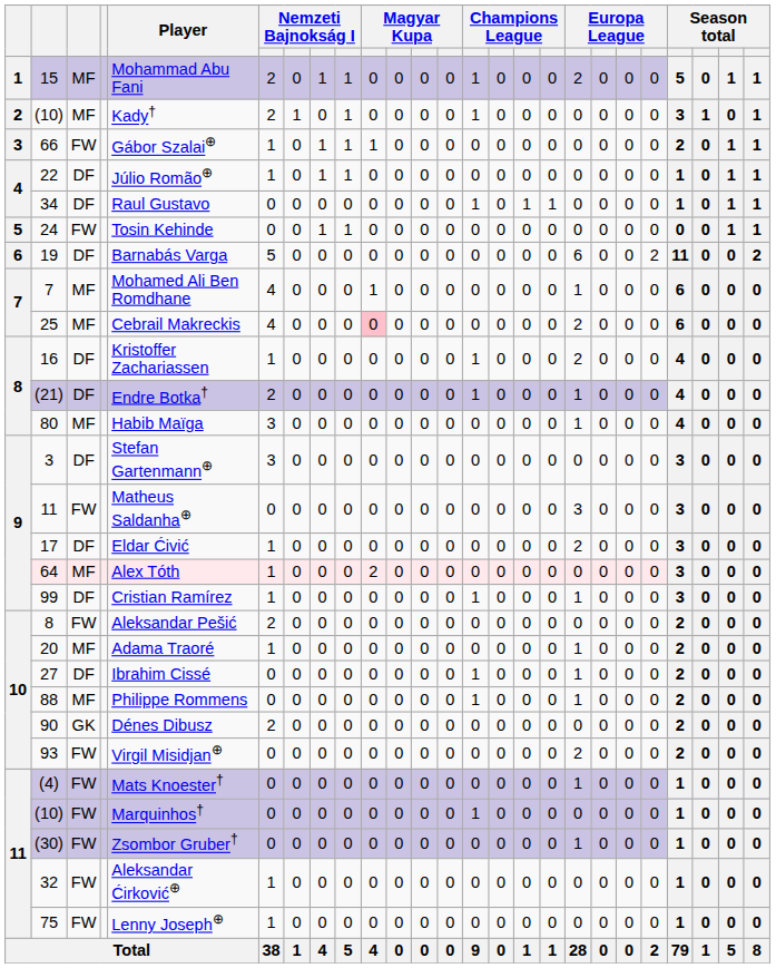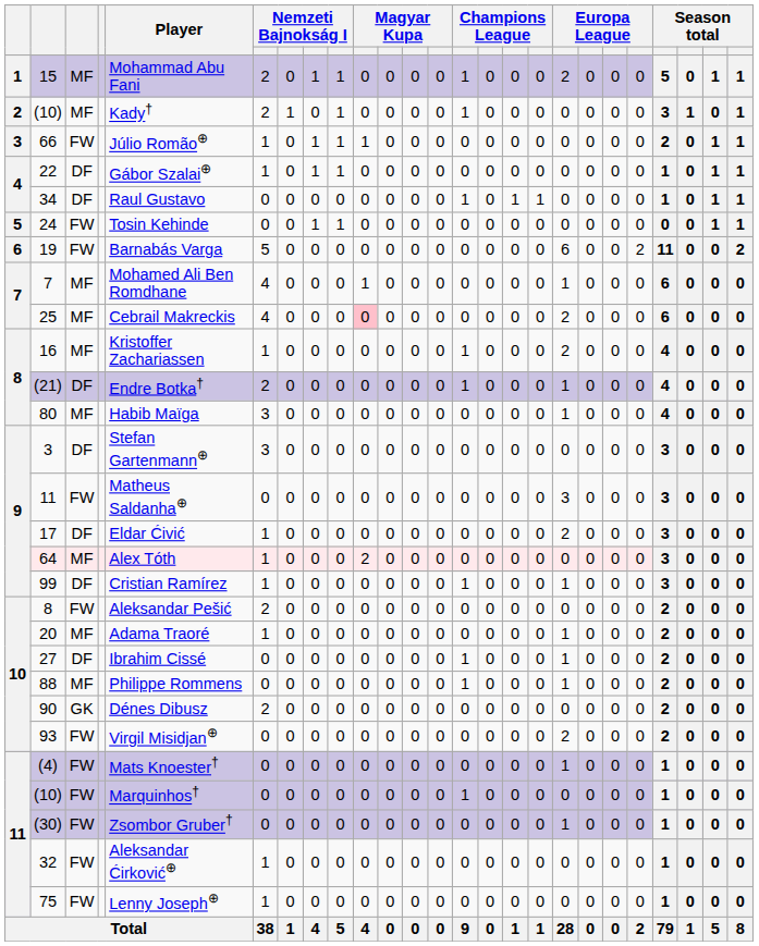 <table class="wikitable sortable sticky-header-multi" style="text-align:center; font-size:85%;">
 <tr>
 <th rowspan="2"></th>
 <th rowspan="2"></th>
 <th rowspan="2"></th>
 <th rowspan="2"></th>
 <th rowspan="2" width="120">Player</th>
 <th colspan="4"><a href='#'>Nemzeti<br>Bajnokság I</a></th>
 <th colspan="4"><a href='#'>Magyar<br>Kupa</a></th>
 <th colspan="4"><a href='#'>Champions<br>League</a></th>
 <th colspan="4"><a href='#'>Europa<br>League</a></th>
 <th colspan="4">Season<br>total</th>
 </tr>
 <tr>
 <th width="15" class="unsortable"></th>
 <th width="15" class="unsortable"></th>
 <th width="15" class="unsortable"></th>
 <th width="15" class="unsortable"></th>
 <th width="15" class="unsortable"></th>
 <th width="15" class="unsortable"></th>
 <th width="15" class="unsortable"></th>
 <th width="15" class="unsortable"></th>
 <th width="15" class="unsortable"></th>
 <th width="15" class="unsortable"></th>
 <th width="15" class="unsortable"></th>
 <th width="15" class="unsortable"></th>
 <th width="15" class="unsortable"></th>
 <th width="15" class="unsortable"></th>
 <th width="15" class="unsortable"></th>
 <th width="15" class="unsortable"></th>
 <th width="15" class="unsortable"></th>
 <th width="15" class="unsortable"></th>
 <th width="15" class="unsortable"></th>
 <th width="15" class="unsortable"></th>
 </tr>
 <tr bgcolor=#CBC3E3>
 <th rowspan="1">1</th>
 <td>15</td>
 <td>MF</td>
 <td></td>
 <td style="text-align:left;" data-sort-value="AbuFani"><a href='#'>Mohammad Abu Fani</a><br></td>
 <td>2</td>
 <td>0</td>
 <td>1</td>
 <td>1<br></td>
 <td>0</td>
 <td>0</td>
 <td>0</td>
 <td>0<br></td>
 <td>1</td>
 <td>0</td>
 <td>0</td>
 <td>0<br></td>
 <td>2</td>
 <td>0</td>
 <td>0</td>
 <td>0<br></td>
 <th>5</th>
 <th>0</th>
 <th>1</th>
 <th>1</th>
 </tr>
 <tr>
 <th rowspan="1">2</th>
 <td>(10)</td>
 <td>MF</td>
 <td></td>
 <td style="text-align:left;" data-sort-value="Kady"><a href='#'>Kady</a><sup>†</sup><br></td>
 <td>2</td>
 <td>1</td>
 <td>0</td>
 <td>1<br></td>
 <td>0</td>
 <td>0</td>
 <td>0</td>
 <td>0<br></td>
 <td>1</td>
 <td>0</td>
 <td>0</td>
 <td>0<br></td>
 <td>0</td>
 <td>0</td>
 <td>0</td>
 <td>0<br></td>
 <th>3</th>
 <th>1</th>
 <th>0</th>
 <th>1</th>
 </tr>
 <tr>
 <th rowspan="1">3</th>
 <td>66</td>
 <td>FW</td>
 <td></td>
-<td style="text-align:left;" data-sort-value="Szalai"><a href='#'>Gábor Szalai</a><sup>⊕</sup><br></td>
+<td style="text-align:left;" data-sort-value="Romao"><a href='#'>Júlio Romão</a><sup>⊕</sup><br></td>
 <td>1</td>
 <td>0</td>
 <td>1</td>
 <td>1<br></td>
 <td>1</td>
 <td>0</td>
 <td>0</td>
 <td>0<br></td>
 <td>0</td>
 <td>0</td>
 <td>0</td>
 <td>0<br></td>
 <td>0</td>
 <td>0</td>
 <td>0</td>
 <td>0<br></td>
 <th>2</th>
 <th>0</th>
 <th>1</th>
 <th>1</th>
 </tr>
 <tr>
 <th rowspan="2">4</th>
 <td>22</td>
 <td>DF</td>
 <td></td>
-<td style="text-align:left;" data-sort-value="Romao"><a href='#'>Júlio Romão</a><sup>⊕</sup><br></td>
+<td style="text-align:left;" data-sort-value="Szalai"><a href='#'>Gábor Szalai</a><sup>⊕</sup><br></td>
 <td>1</td>
 <td>0</td>
 <td>1</td>
 <td>1<br></td>
 <td>0</td>
 <td>0</td>
 <td>0</td>
 <td>0<br></td>
 <td>0</td>
 <td>0</td>
 <td>0</td>
 <td>0<br></td>
 <td>0</td>
 <td>0</td>
 <td>0</td>
 <td>0<br></td>
 <th>1</th>
 <th>0</th>
 <th>1</th>
 <th>1</th>
 </tr>
 <tr>
 <td>34</td>
 <td>DF</td>
 <td></td>
 <td style="text-align:left;" data-sort-value="Gustavo"><a href='#'>Raul Gustavo</a><br></td>
 <td>0</td>
 <td>0</td>
 <td>0</td>
 <td>0<br></td>
 <td>0</td>
 <td>0</td>
 <td>0</td>
 <td>0<br></td>
 <td>1</td>
 <td>0</td>
 <td>1</td>
 <td>1<br></td>
 <td>0</td>
 <td>0</td>
 <td>0</td>
 <td>0<br></td>
 <th>1</th>
 <th>0</th>
 <th>1</th>
 <th>1</th>
 </tr>
 <tr>
 <th rowspan="1">5</th>
 <td>24</td>
 <td>FW</td>
 <td></td>
 <td style="text-align:left;" data-sort-value="Kehinde"><a href='#'>Tosin Kehinde</a><br></td>
 <td>0</td>
 <td>0</td>
 <td>1</td>
 <td>1<br></td>
 <td>0</td>
 <td>0</td>
 <td>0</td>
 <td>0<br></td>
 <td>0</td>
 <td>0</td>
 <td>0</td>
 <td>0<br></td>
 <td>0</td>
 <td>0</td>
 <td>0</td>
 <td>0<br></td>
 <th>0</th>
 <th>0</th>
 <th>1</th>
 <th>1</th>
 </tr>
 <tr>
 <th rowspan="1">6</th>
 <td>19</td>
-<td>DF</td>
+<td>FW</td>
 <td></td>
 <td style="text-align:left;" data-sort-value="Varga"><a href='#'>Barnabás Varga</a><br></td>
 <td>5</td>
 <td>0</td>
 <td>0</td>
 <td>0<br></td>
 <td>0</td>
 <td>0</td>
 <td>0</td>
 <td>0<br></td>
 <td>0</td>
 <td>0</td>
 <td>0</td>
 <td>0<br></td>
 <td>6</td>
 <td>0</td>
 <td>0</td>
 <td>2<br></td>
 <th>11</th>
 <th>0</th>
 <th>0</th>
 <th>2</th>
 </tr>
 <tr>
 <th rowspan="2">7</th>
 <td>7</td>
 <td>MF</td>
 <td></td>
 <td style="text-align:left;" data-sort-value="BenRomdhane"><a href='#'>Mohamed Ali Ben Romdhane</a><br></td>
 <td>4</td>
 <td>0</td>
 <td>0</td>
 <td>0<br></td>
 <td>1</td>
 <td>0</td>
 <td>0</td>
 <td>0<br></td>
 <td>0</td>
 <td>0</td>
 <td>0</td>
 <td>0<br></td>
 <td>1</td>
 <td>0</td>
 <td>0</td>
 <td>0<br></td>
 <th>6</th>
 <th>0</th>
 <th>0</th>
 <th>0</th>
 </tr>
 <tr>
 <td>25</td>
 <td>MF</td>
 <td></td>
 <td style="text-align:left;" data-sort-value="Makreckis"><a href='#'>Cebrail Makreckis</a><br></td>
 <td>4</td>
 <td>0</td>
 <td>0</td>
 <td>0<br></td>
 <td style="background: pink;">0</td>
 <td>0</td>
 <td>0</td>
 <td>0<br></td>
 <td>0</td>
 <td>0</td>
 <td>0</td>
 <td>0<br></td>
 <td>2</td>
 <td>0</td>
 <td>0</td>
 <td>0<br></td>
 <th>6</th>
 <th>0</th>
 <th>0</th>
 <th>0</th>
 </tr>
 <tr>
 <th rowspan="3">8</th>
 <td>16</td>
-<td>DF</td>
+<td>MF</td>
 <td></td>
 <td style="text-align:left;" data-sort-value="Zachariassen"><a href='#'>Kristoffer Zachariassen</a><br></td>
 <td>1</td>
 <td>0</td>
 <td>0</td>
 <td>0<br></td>
 <td>0</td>
 <td>0</td>
 <td>0</td>
 <td>0<br></td>
 <td>1</td>
 <td>0</td>
 <td>0</td>
 <td>0<br></td>
 <td>2</td>
 <td>0</td>
 <td>0</td>
 <td>0<br></td>
 <th>4</th>
 <th>0</th>
 <th>0</th>
 <th>0</th>
 </tr>
 <tr bgcolor=#CBC3E3>
 <td>(21)</td>
 <td>DF</td>
 <td></td>
 <td style="text-align:left;" data-sort-value="Botka"><a href='#'>Endre Botka</a><sup>†</sup><br></td>
 <td>2</td>
 <td>0</td>
 <td>0</td>
 <td>0<br></td>
 <td>0</td>
 <td>0</td>
 <td>0</td>
 <td>0<br></td>
 <td>1</td>
 <td>0</td>
 <td>0</td>
 <td>0<br></td>
 <td>1</td>
 <td>0</td>
 <td>0</td>
 <td>0<br></td>
 <th>4</th>
 <th>0</th>
 <th>0</th>
 <th>0</th>
 </tr>
 <tr>
 <td>80</td>
 <td>MF</td>
 <td></td>
 <td style="text-align:left;" data-sort-value="Maiga"><a href='#'>Habib Maïga</a><br></td>
 <td>3</td>
 <td>0</td>
 <td>0</td>
 <td>0<br></td>
 <td>0</td>
 <td>0</td>
 <td>0</td>
 <td>0<br></td>
 <td>0</td>
 <td>0</td>
 <td>0</td>
 <td>0<br></td>
 <td>1</td>
 <td>0</td>
 <td>0</td>
 <td>0<br></td>
 <th>4</th>
 <th>0</th>
 <th>0</th>
 <th>0</th>
 </tr>
 <tr>
 <th rowspan="5">9</th>
 <td>3</td>
 <td>DF</td>
 <td></td>
 <td style="text-align:left;" data-sort-value="Gartenmann"><a href='#'>Stefan Gartenmann</a><sup>⊕</sup><br></td>
 <td>3</td>
 <td>0</td>
 <td>0</td>
 <td>0<br></td>
 <td>0</td>
 <td>0</td>
 <td>0</td>
 <td>0<br></td>
 <td>0</td>
 <td>0</td>
 <td>0</td>
 <td>0<br></td>
 <td>0</td>
 <td>0</td>
 <td>0</td>
 <td>0<br></td>
 <th>3</th>
 <th>0</th>
 <th>0</th>
 <th>0</th>
 </tr>
 <tr>
 <td>11</td>
 <td>FW</td>
 <td></td>
 <td style="text-align:left;" data-sort-value="Saldanha"><a href='#'>Matheus Saldanha</a><sup>⊕</sup><br></td>
 <td>0</td>
 <td>0</td>
 <td>0</td>
 <td>0<br></td>
 <td>0</td>
 <td>0</td>
 <td>0</td>
 <td>0<br></td>
 <td>0</td>
 <td>0</td>
 <td>0</td>
 <td>0<br></td>
 <td>3</td>
 <td>0</td>
 <td>0</td>
 <td>0<br></td>
 <th>3</th>
 <th>0</th>
 <th>0</th>
 <th>0</th>
 </tr>
 <tr>
 <td>17</td>
 <td>DF</td>
 <td></td>
 <td style="text-align:left;" data-sort-value="Civic"><a href='#'>Eldar Ćivić</a><br></td>
 <td>1</td>
 <td>0</td>
 <td>0</td>
 <td>0<br></td>
 <td>0</td>
 <td>0</td>
 <td>0</td>
 <td>0<br></td>
 <td>0</td>
 <td>0</td>
 <td>0</td>
 <td>0<br></td>
 <td>2</td>
 <td>0</td>
 <td>0</td>
 <td>0<br></td>
 <th>3</th>
 <th>0</th>
 <th>0</th>
 <th>0</th>
 </tr>
 <tr bgcolor=#ffe9ec>
 <td>64</td>
 <td>MF</td>
 <td></td>
 <td style="text-align:left;" data-sort-value="TothA"><a href='#'>Alex Tóth</a><br></td>
 <td>1</td>
 <td>0</td>
 <td>0</td>
 <td>0<br></td>
 <td>2</td>
 <td>0</td>
 <td>0</td>
 <td>0<br></td>
 <td>0</td>
 <td>0</td>
 <td>0</td>
 <td>0<br></td>
 <td>0</td>
 <td>0</td>
 <td>0</td>
 <td>0<br></td>
 <th>3</th>
 <th>0</th>
 <th>0</th>
 <th>0</th>
 </tr>
 <tr>
 <td>99</td>
 <td>DF</td>
 <td></td>
 <td style="text-align:left;" data-sort-value="Ramirez"><a href='#'>Cristian Ramírez</a><br></td>
 <td>1</td>
 <td>0</td>
 <td>0</td>
 <td>0<br></td>
 <td>0</td>
 <td>0</td>
 <td>0</td>
 <td>0<br></td>
 <td>1</td>
 <td>0</td>
 <td>0</td>
 <td>0<br></td>
 <td>1</td>
 <td>0</td>
 <td>0</td>
 <td>0<br></td>
 <th>3</th>
 <th>0</th>
 <th>0</th>
 <th>0</th>
 </tr>
 <tr>
 <th rowspan="6">10</th>
 <td>8</td>
 <td>FW</td>
 <td></td>
 <td style="text-align:left;" data-sort-value="Pesic"><a href='#'>Aleksandar Pešić</a><br></td>
 <td>2</td>
 <td>0</td>
 <td>0</td>
 <td>0<br></td>
 <td>0</td>
 <td>0</td>
 <td>0</td>
 <td>0<br></td>
 <td>0</td>
 <td>0</td>
 <td>0</td>
 <td>0<br></td>
 <td>0</td>
 <td>0</td>
 <td>0</td>
 <td>0<br></td>
 <th>2</th>
 <th>0</th>
 <th>0</th>
 <th>0</th>
 </tr>
 <tr>
 <td>20</td>
 <td>MF</td>
 <td></td>
 <td style="text-align:left;" data-sort-value="Traore"><a href='#'>Adama Traoré</a><br></td>
 <td>1</td>
 <td>0</td>
 <td>0</td>
 <td>0<br></td>
 <td>0</td>
 <td>0</td>
 <td>0</td>
 <td>0<br></td>
 <td>0</td>
 <td>0</td>
 <td>0</td>
 <td>0<br></td>
 <td>1</td>
 <td>0</td>
 <td>0</td>
 <td>0<br></td>
 <th>2</th>
 <th>0</th>
 <th>0</th>
 <th>0</th>
 </tr>
 <tr>
 <td>27</td>
 <td>DF</td>
 <td></td>
 <td style="text-align:left;" data-sort-value="Cissé"><a href='#'>Ibrahim Cissé</a><br></td>
 <td>0</td>
 <td>0</td>
 <td>0</td>
 <td>0<br></td>
 <td>0</td>
 <td>0</td>
 <td>0</td>
 <td>0<br></td>
 <td>1</td>
 <td>0</td>
 <td>0</td>
 <td>0<br></td>
 <td>1</td>
 <td>0</td>
 <td>0</td>
 <td>0<br></td>
 <th>2</th>
 <th>0</th>
 <th>0</th>
 <th>0</th>
 </tr>
 <tr>
 <td>88</td>
 <td>MF</td>
 <td></td>
 <td style="text-align:left;" data-sort-value="Rommens"><a href='#'>Philippe Rommens</a><br></td>
 <td>0</td>
 <td>0</td>
 <td>0</td>
 <td>0<br></td>
 <td>0</td>
 <td>0</td>
 <td>0</td>
 <td>0<br></td>
 <td>1</td>
 <td>0</td>
 <td>0</td>
 <td>0<br></td>
 <td>1</td>
 <td>0</td>
 <td>0</td>
 <td>0<br></td>
 <th>2</th>
 <th>0</th>
 <th>0</th>
 <th>0</th>
 </tr>
 <tr>
 <td>90</td>
 <td>GK</td>
 <td></td>
 <td style="text-align:left;" data-sort-value="Dibusz"><a href='#'>Dénes Dibusz</a><br></td>
 <td>2</td>
 <td>0</td>
 <td>0</td>
 <td>0<br></td>
 <td>0</td>
 <td>0</td>
 <td>0</td>
 <td>0<br></td>
 <td>0</td>
 <td>0</td>
 <td>0</td>
 <td>0<br></td>
 <td>0</td>
 <td>0</td>
 <td>0</td>
 <td>0<br></td>
 <th>2</th>
 <th>0</th>
 <th>0</th>
 <th>0</th>
 </tr>
 <tr>
 <td>93</td>
 <td>FW</td>
 <td></td>
 <td style="text-align:left;" data-sort-value="Misidjan"><a href='#'>Virgil Misidjan</a><sup>⊕</sup><br></td>
 <td>0</td>
 <td>0</td>
 <td>0</td>
 <td>0<br></td>
 <td>0</td>
 <td>0</td>
 <td>0</td>
 <td>0<br></td>
 <td>0</td>
 <td>0</td>
 <td>0</td>
 <td>0<br></td>
 <td>2</td>
 <td>0</td>
 <td>0</td>
 <td>0<br></td>
 <th>2</th>
 <th>0</th>
 <th>0</th>
 <th>0</th>
 </tr>
 <tr bgcolor=#CBC3E3>
 <th rowspan="5">11</th>
 <td>(4)</td>
 <td>FW</td>
 <td></td>
 <td style="text-align:left;" data-sort-value="Knoester"><a href='#'>Mats Knoester</a><sup>†</sup><br></td>
 <td>0</td>
 <td>0</td>
 <td>0</td>
 <td>0<br></td>
 <td>0</td>
 <td>0</td>
 <td>0</td>
 <td>0<br></td>
 <td>0</td>
 <td>0</td>
 <td>0</td>
 <td>0<br></td>
 <td>1</td>
 <td>0</td>
 <td>0</td>
 <td>0<br></td>
 <th>1</th>
 <th>0</th>
 <th>0</th>
 <th>0</th>
 </tr>
 <tr bgcolor=#CBC3E3>
 <td>(10)</td>
 <td>FW</td>
 <td></td>
 <td style="text-align:left;" data-sort-value="Marquinhos"><a href='#'>Marquinhos</a><sup>†</sup><br></td>
 <td>0</td>
 <td>0</td>
 <td>0</td>
 <td>0<br></td>
 <td>0</td>
 <td>0</td>
 <td>0</td>
 <td>0<br></td>
 <td>1</td>
 <td>0</td>
 <td>0</td>
 <td>0<br></td>
 <td>0</td>
 <td>0</td>
 <td>0</td>
 <td>0<br></td>
 <th>1</th>
 <th>0</th>
 <th>0</th>
 <th>0</th>
 </tr>
 <tr bgcolor=#CBC3E3>
 <td>(30)</td>
 <td>FW</td>
 <td></td>
 <td style="text-align:left;" data-sort-value="Gruber"><a href='#'>Zsombor Gruber</a><sup>†</sup><br></td>
 <td>0</td>
 <td>0</td>
 <td>0</td>
 <td>0<br></td>
 <td>0</td>
 <td>0</td>
 <td>0</td>
 <td>0<br></td>
 <td>0</td>
 <td>0</td>
 <td>0</td>
 <td>0<br></td>
 <td>1</td>
 <td>0</td>
 <td>0</td>
 <td>0<br></td>
 <th>1</th>
 <th>0</th>
 <th>0</th>
 <th>0</th>
 </tr>
 <tr>
 <td>32</td>
 <td>FW</td>
 <td></td>
 <td style="text-align:left;" data-sort-value="Cirkovic"><a href='#'>Aleksandar Ćirković</a><sup>⊕</sup><br></td>
 <td>1</td>
 <td>0</td>
 <td>0</td>
 <td>0<br></td>
 <td>0</td>
 <td>0</td>
 <td>0</td>
 <td>0<br></td>
 <td>0</td>
 <td>0</td>
 <td>0</td>
 <td>0<br></td>
 <td>0</td>
 <td>0</td>
 <td>0</td>
 <td>0<br></td>
 <th>1</th>
 <th>0</th>
 <th>0</th>
 <th>0</th>
 </tr>
 <tr>
 <td>75</td>
 <td>FW</td>
 <td></td>
 <td style="text-align:left;" data-sort-value="Joseph"><a href='#'>Lenny Joseph</a><sup>⊕</sup><br></td>
 <td>1</td>
 <td>0</td>
 <td>0</td>
 <td>0<br></td>
 <td>0</td>
 <td>0</td>
 <td>0</td>
 <td>0<br></td>
 <td>0</td>
 <td>0</td>
 <td>0</td>
 <td>0<br></td>
 <td>0</td>
 <td>0</td>
 <td>0</td>
 <td>0<br></td>
 <th>1</th>
 <th>0</th>
 <th>0</th>
 <th>0</th>
 </tr>
 <tr>
 <th colspan="5">Total<br></th>
 <th>38</th>
 <th>1</th>
 <th>4</th>
 <th>5<br></th>
 <th>4</th>
 <th>0</th>
 <th>0</th>
 <th>0<br></th>
 <th>9</th>
 <th>0</th>
 <th>1</th>
 <th>1<br></th>
 <th>28</th>
 <th>0</th>
 <th>0</th>
 <th>2<br></th>
 <th>79</th>
 <th>1</th>
 <th>5</th>
 <th>8</th>
 </tr>
 </table>
